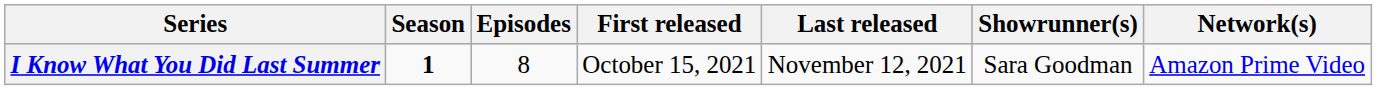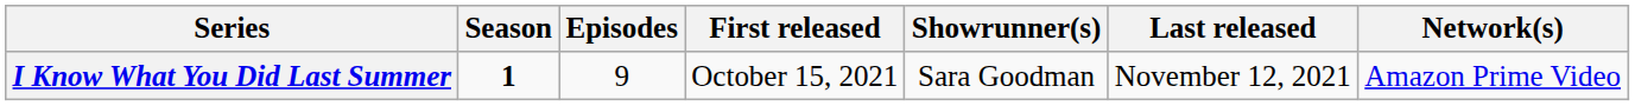 <table class="wikitable plainrowheaders" style="text-align:center;">
 <tr>
 <th>Series</th>
 <th>Season</th>
 <th>Episodes</th>
 <th>First released</th>
+<th>Showrunner(s)</th>
 <th>Last released</th>
-<th>Showrunner(s)</th>
 <th>Network(s)</th>
 </tr>
 <tr>
 <th scope="row"><em><a href='#'>I Know What You Did Last Summer</a></em></th>
 <td><strong>1</strong></td>
-<td>8</td>
+<td>9</td>
 <td>October 15, 2021</td>
+<td>Sara Goodman</td>
 <td>November 12, 2021</td>
-<td>Sara Goodman</td>
 <td><a href='#'>Amazon Prime Video</a></td>
 </tr>
 </table>
